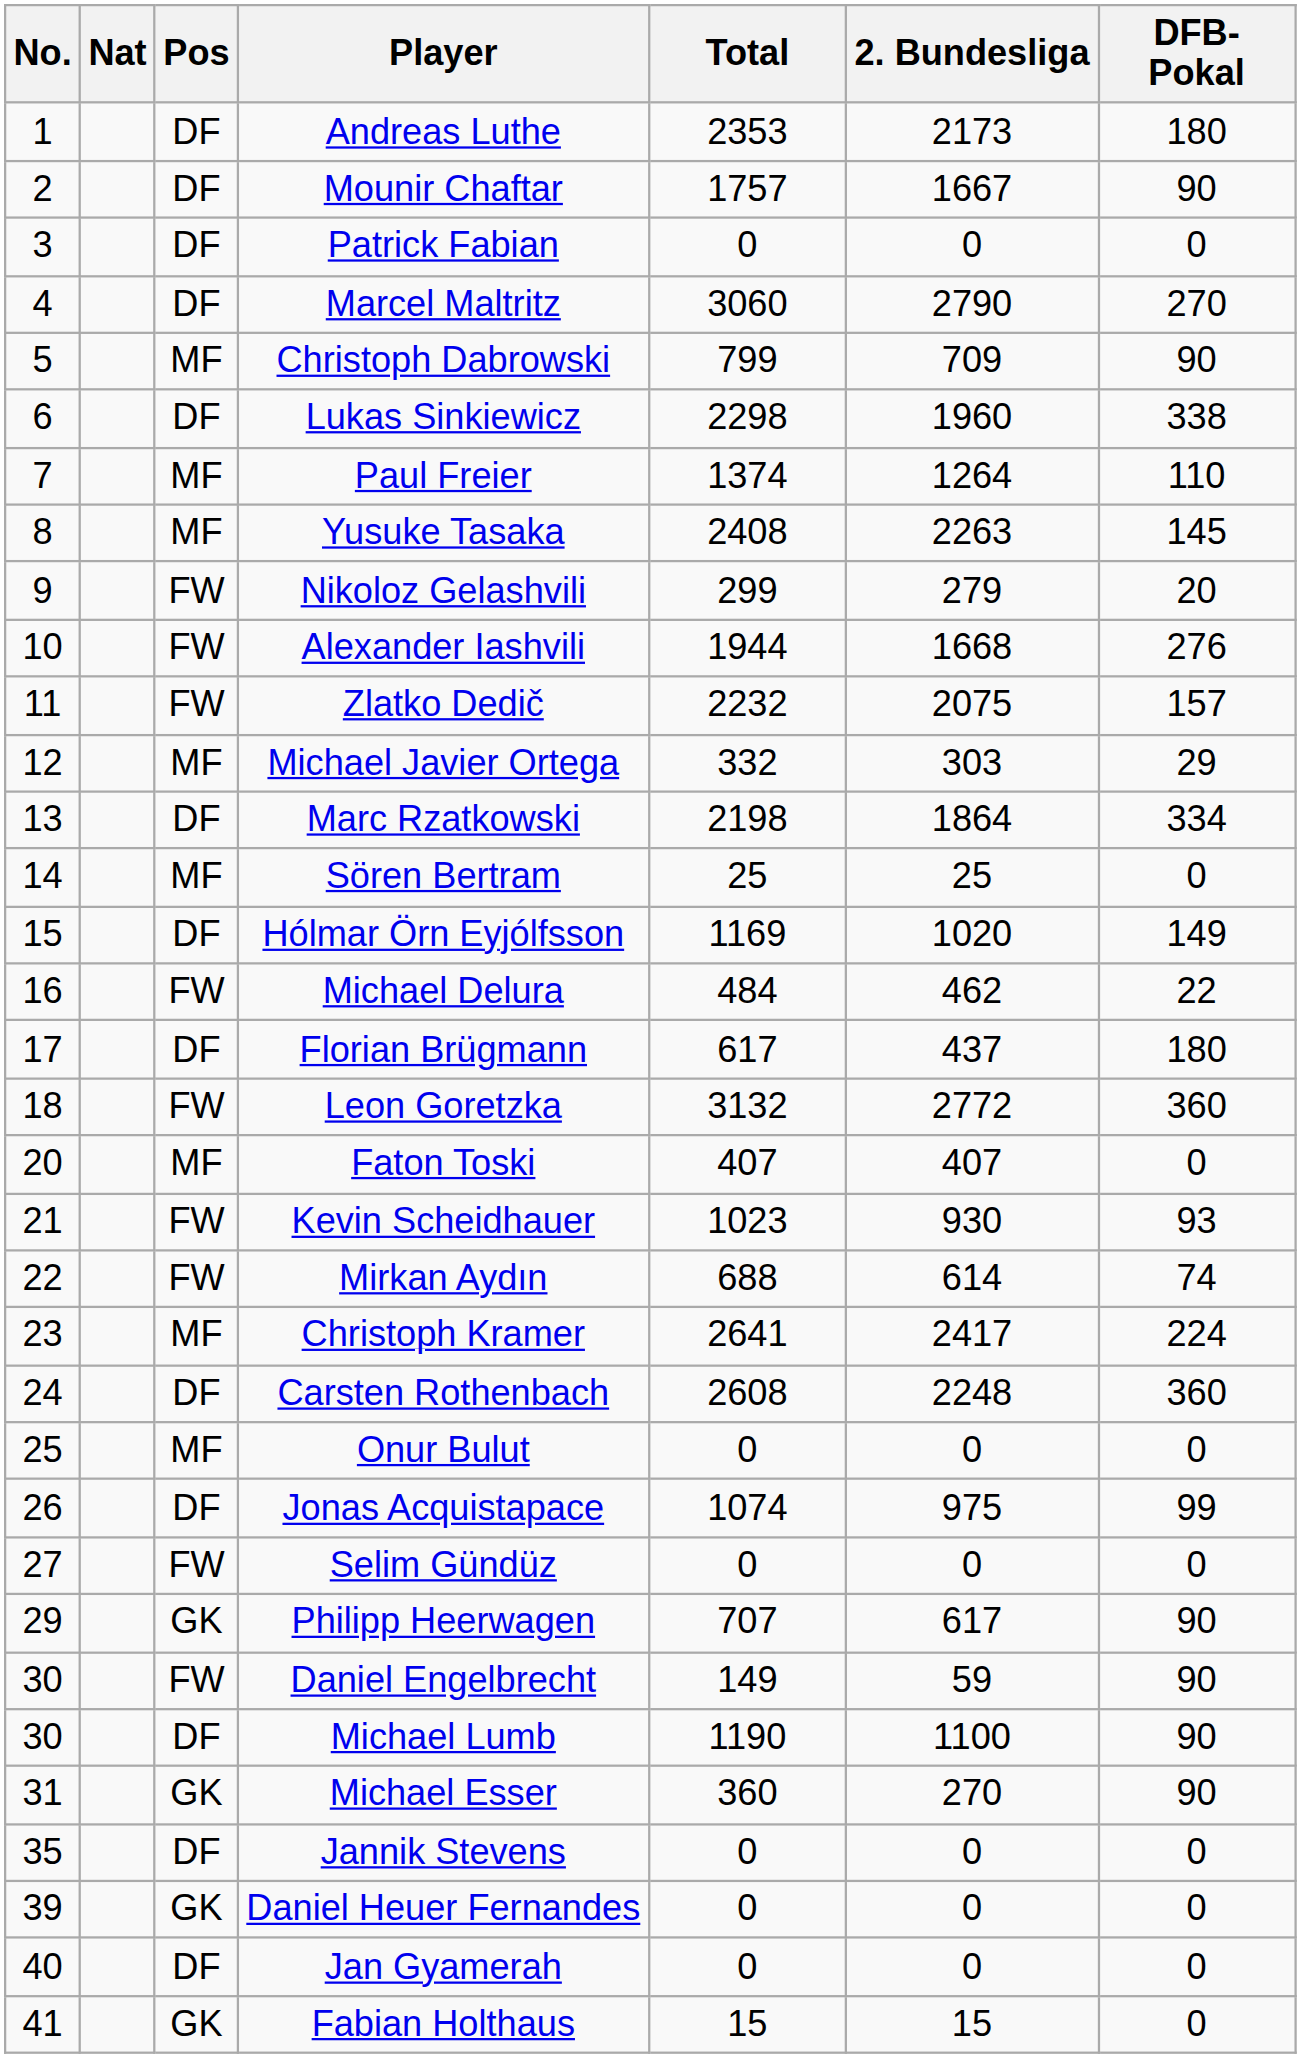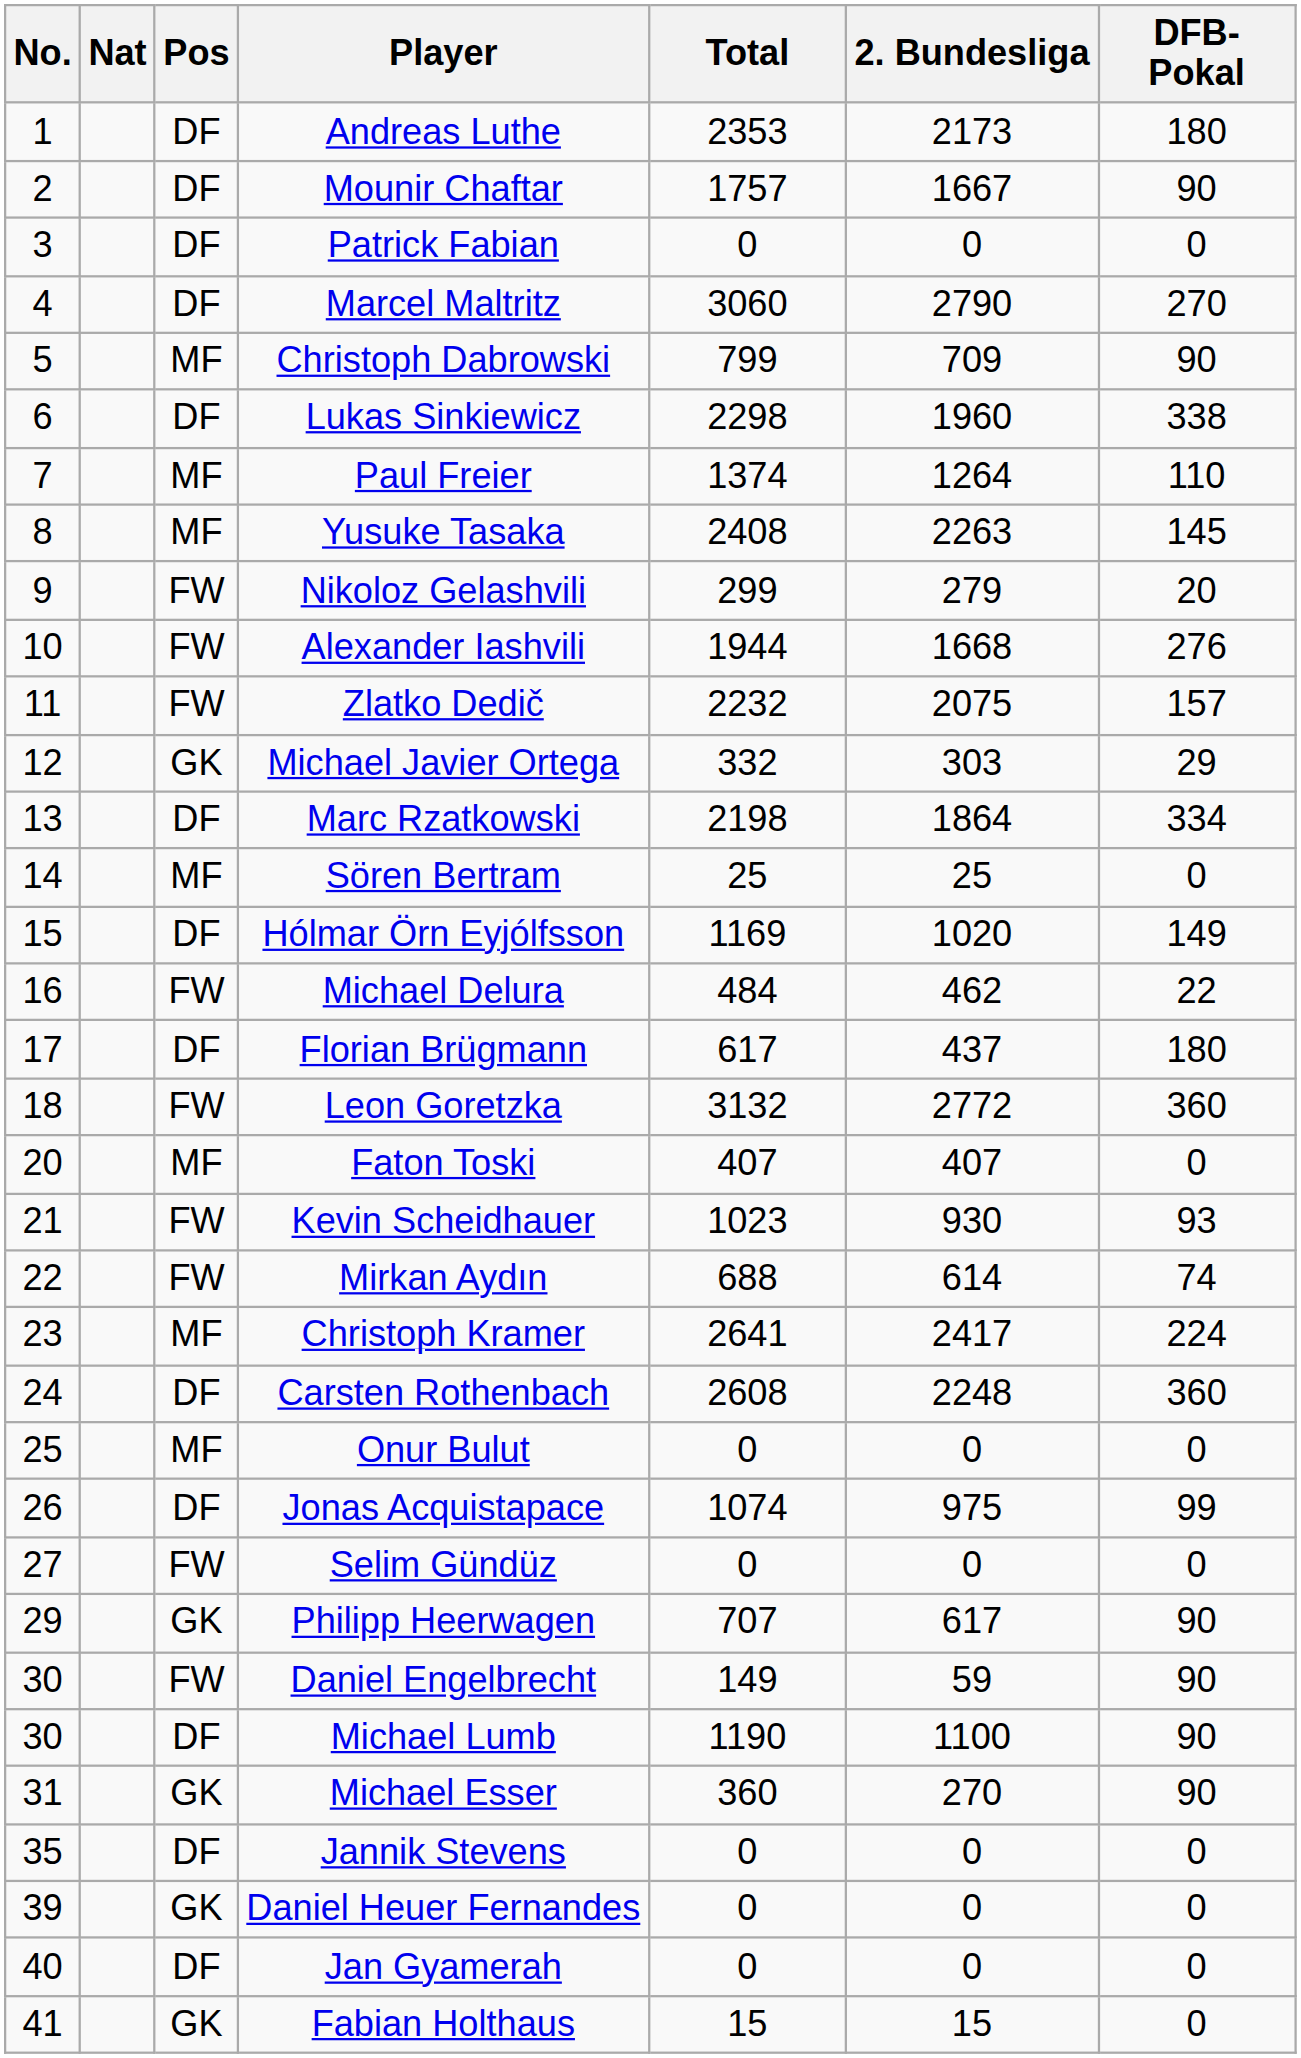 <table class="wikitable sortable" style="text-align:center;">
 <tr>
 <th>No.</th>
 <th>Nat</th>
 <th>Pos</th>
 <th>Player</th>
 <th width="80">Total</th>
 <th width="80">2. Bundesliga</th>
 <th width="80">DFB-Pokal</th>
 </tr>
 <tr>
 <td>1</td>
 <td></td>
 <td>DF</td>
 <td><a href='#'>Andreas Luthe</a></td>
 <td>2353</td>
 <td>2173</td>
 <td>180</td>
 </tr>
 <tr>
 <td>2</td>
 <td></td>
 <td>DF</td>
 <td><a href='#'>Mounir Chaftar</a></td>
 <td>1757</td>
 <td>1667</td>
 <td>90</td>
 </tr>
 <tr>
 <td>3</td>
 <td></td>
 <td>DF</td>
 <td><a href='#'>Patrick Fabian</a></td>
 <td>0</td>
 <td>0</td>
 <td>0</td>
 </tr>
 <tr>
 <td>4</td>
 <td></td>
 <td>DF</td>
 <td><a href='#'>Marcel Maltritz</a></td>
 <td>3060</td>
 <td>2790</td>
 <td>270</td>
 </tr>
 <tr>
 <td>5</td>
 <td></td>
 <td>MF</td>
 <td><a href='#'>Christoph Dabrowski</a></td>
 <td>799</td>
 <td>709</td>
 <td>90</td>
 </tr>
 <tr>
 <td>6</td>
 <td></td>
 <td>DF</td>
 <td><a href='#'>Lukas Sinkiewicz</a></td>
 <td>2298</td>
 <td>1960</td>
 <td>338</td>
 </tr>
 <tr>
 <td>7</td>
 <td></td>
 <td>MF</td>
 <td><a href='#'>Paul Freier</a></td>
 <td>1374</td>
 <td>1264</td>
 <td>110</td>
 </tr>
 <tr>
 <td>8</td>
 <td></td>
 <td>MF</td>
 <td><a href='#'>Yusuke Tasaka</a></td>
 <td>2408</td>
 <td>2263</td>
 <td>145</td>
 </tr>
 <tr>
 <td>9</td>
 <td></td>
 <td>FW</td>
 <td><a href='#'>Nikoloz Gelashvili</a></td>
 <td>299</td>
 <td>279</td>
 <td>20</td>
 </tr>
 <tr>
 <td>10</td>
 <td></td>
 <td>FW</td>
 <td><a href='#'>Alexander Iashvili</a></td>
 <td>1944</td>
 <td>1668</td>
 <td>276</td>
 </tr>
 <tr>
 <td>11</td>
 <td></td>
 <td>FW</td>
 <td><a href='#'>Zlatko Dedič</a></td>
 <td>2232</td>
 <td>2075</td>
 <td>157</td>
 </tr>
 <tr>
 <td>12</td>
 <td></td>
-<td>MF</td>
+<td>GK</td>
 <td><a href='#'>Michael Javier Ortega</a></td>
 <td>332</td>
 <td>303</td>
 <td>29</td>
 </tr>
 <tr>
 <td>13</td>
 <td></td>
 <td>DF</td>
 <td><a href='#'>Marc Rzatkowski</a></td>
 <td>2198</td>
 <td>1864</td>
 <td>334</td>
 </tr>
 <tr>
 <td>14</td>
 <td></td>
 <td>MF</td>
 <td><a href='#'>Sören Bertram</a></td>
 <td>25</td>
 <td>25</td>
 <td>0</td>
 </tr>
 <tr>
 <td>15</td>
 <td></td>
 <td>DF</td>
 <td><a href='#'>Hólmar Örn Eyjólfsson</a></td>
 <td>1169</td>
 <td>1020</td>
 <td>149</td>
 </tr>
 <tr>
 <td>16</td>
 <td></td>
 <td>FW</td>
 <td><a href='#'>Michael Delura</a></td>
 <td>484</td>
 <td>462</td>
 <td>22</td>
 </tr>
 <tr>
 <td>17</td>
 <td></td>
 <td>DF</td>
 <td><a href='#'>Florian Brügmann</a></td>
 <td>617</td>
 <td>437</td>
 <td>180</td>
 </tr>
 <tr>
 <td>18</td>
 <td></td>
 <td>FW</td>
 <td><a href='#'>Leon Goretzka</a></td>
 <td>3132</td>
 <td>2772</td>
 <td>360</td>
 </tr>
 <tr>
 <td>20</td>
 <td></td>
 <td>MF</td>
 <td><a href='#'>Faton Toski</a></td>
 <td>407</td>
 <td>407</td>
 <td>0</td>
 </tr>
 <tr>
 <td>21</td>
 <td></td>
 <td>FW</td>
 <td><a href='#'>Kevin Scheidhauer</a></td>
 <td>1023</td>
 <td>930</td>
 <td>93</td>
 </tr>
 <tr>
 <td>22</td>
 <td></td>
 <td>FW</td>
 <td><a href='#'>Mirkan Aydın</a></td>
 <td>688</td>
 <td>614</td>
 <td>74</td>
 </tr>
 <tr>
 <td>23</td>
 <td></td>
 <td>MF</td>
 <td><a href='#'>Christoph Kramer</a></td>
 <td>2641</td>
 <td>2417</td>
 <td>224</td>
 </tr>
 <tr>
 <td>24</td>
 <td></td>
 <td>DF</td>
 <td><a href='#'>Carsten Rothenbach</a></td>
 <td>2608</td>
 <td>2248</td>
 <td>360</td>
 </tr>
 <tr>
 <td>25</td>
 <td></td>
 <td>MF</td>
 <td><a href='#'>Onur Bulut</a></td>
 <td>0</td>
 <td>0</td>
 <td>0</td>
 </tr>
 <tr>
 <td>26</td>
 <td></td>
 <td>DF</td>
 <td><a href='#'>Jonas Acquistapace</a></td>
 <td>1074</td>
 <td>975</td>
 <td>99</td>
 </tr>
 <tr>
 <td>27</td>
 <td></td>
 <td>FW</td>
 <td><a href='#'>Selim Gündüz</a></td>
 <td>0</td>
 <td>0</td>
 <td>0</td>
 </tr>
 <tr>
 <td>29</td>
 <td></td>
 <td>GK</td>
 <td><a href='#'>Philipp Heerwagen</a></td>
 <td>707</td>
 <td>617</td>
 <td>90</td>
 </tr>
 <tr>
 <td>30</td>
 <td></td>
 <td>FW</td>
 <td><a href='#'>Daniel Engelbrecht</a></td>
 <td>149</td>
 <td>59</td>
 <td>90</td>
 </tr>
 <tr>
 <td>30</td>
 <td></td>
 <td>DF</td>
 <td><a href='#'>Michael Lumb</a></td>
 <td>1190</td>
 <td>1100</td>
 <td>90</td>
 </tr>
 <tr>
 <td>31</td>
 <td></td>
 <td>GK</td>
 <td><a href='#'>Michael Esser</a></td>
 <td>360</td>
 <td>270</td>
 <td>90</td>
 </tr>
 <tr>
 <td>35</td>
 <td></td>
 <td>DF</td>
 <td><a href='#'>Jannik Stevens</a></td>
 <td>0</td>
 <td>0</td>
 <td>0</td>
 </tr>
 <tr>
 <td>39</td>
 <td></td>
 <td>GK</td>
 <td><a href='#'>Daniel Heuer Fernandes</a></td>
 <td>0</td>
 <td>0</td>
 <td>0</td>
 </tr>
 <tr>
 <td>40</td>
 <td></td>
 <td>DF</td>
 <td><a href='#'>Jan Gyamerah</a></td>
 <td>0</td>
 <td>0</td>
 <td>0</td>
 </tr>
 <tr>
 <td>41</td>
 <td></td>
 <td>GK</td>
 <td><a href='#'>Fabian Holthaus</a></td>
 <td>15</td>
 <td>15</td>
 <td>0</td>
 </tr>
 </table>
